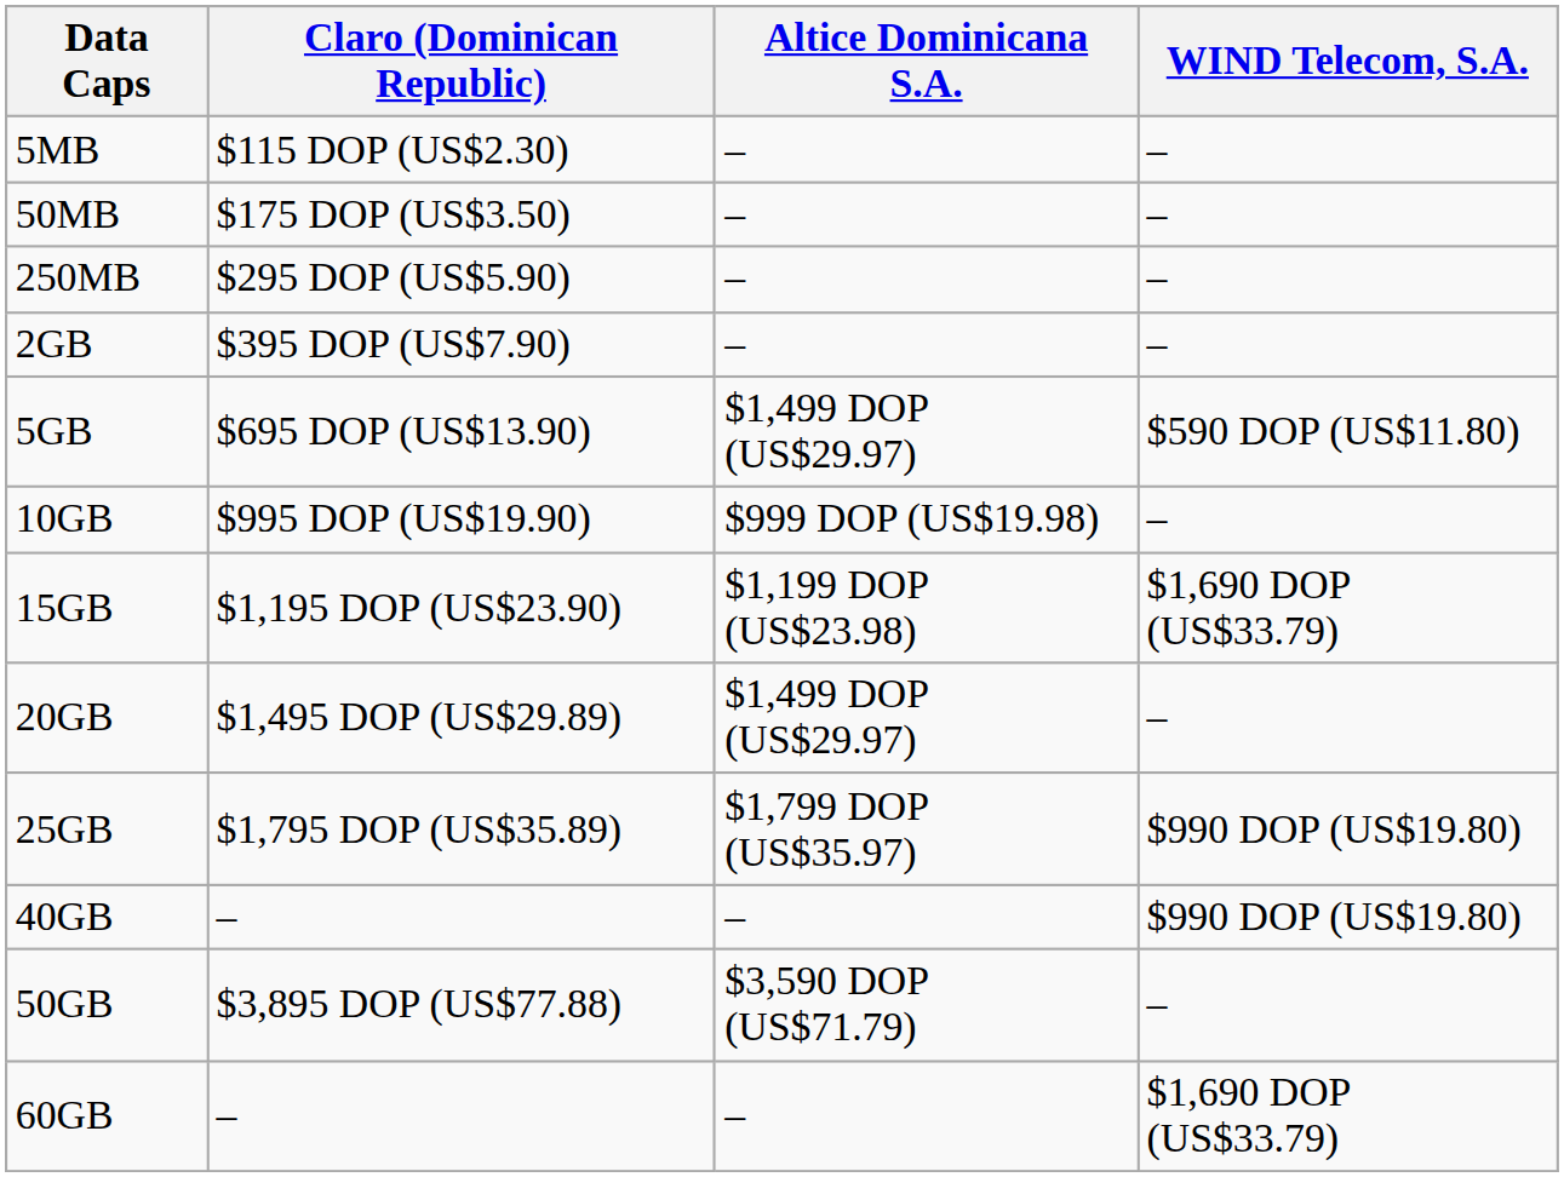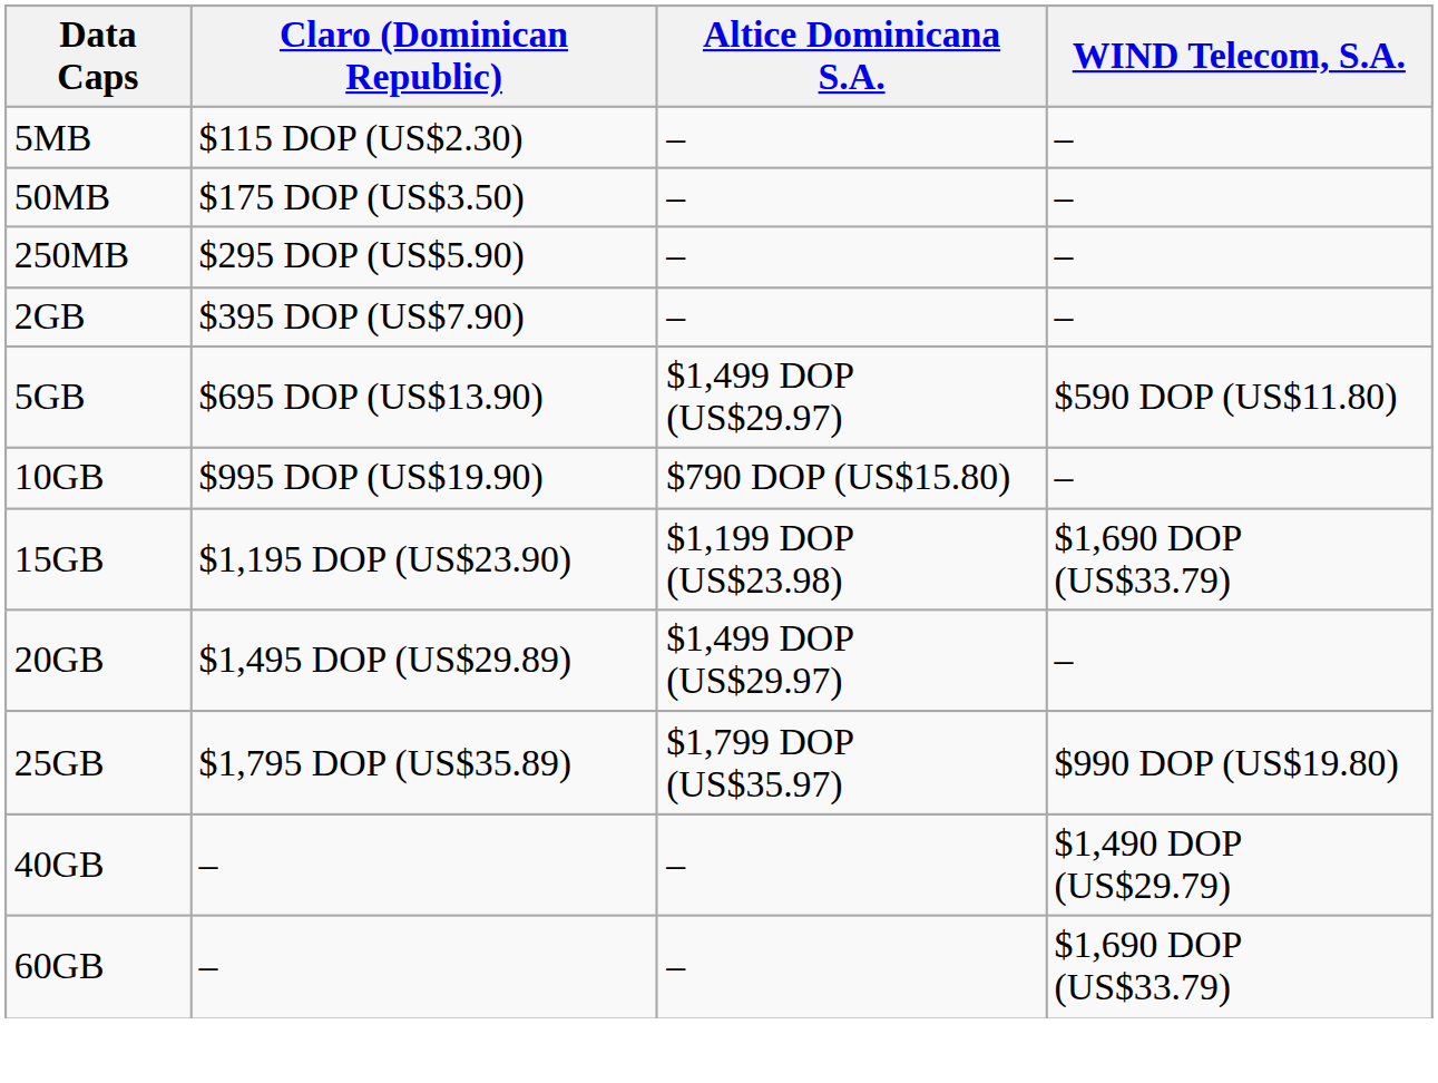 <table class="wikitable">
 <tr>
 <th>Data Caps</th>
 <th><a href='#'>Claro (Dominican Republic)</a></th>
 <th><a href='#'>Altice Dominicana S.A.</a></th>
 <th><a href='#'>WIND Telecom, S.A.</a></th>
 </tr>
 <tr>
 <td>5MB</td>
 <td>$115 DOP (US$2.30)</td>
 <td>–</td>
 <td>–</td>
 </tr>
 <tr>
 <td>50MB</td>
 <td>$175 DOP (US$3.50)</td>
 <td>–</td>
 <td>–</td>
 </tr>
 <tr>
 <td>250MB</td>
 <td>$295 DOP (US$5.90)</td>
 <td>–</td>
 <td>–</td>
 </tr>
 <tr>
 <td>2GB</td>
 <td>$395 DOP (US$7.90)</td>
 <td>–</td>
 <td>–</td>
 </tr>
 <tr>
 <td>5GB</td>
 <td>$695 DOP (US$13.90)</td>
 <td>$1,499 DOP (US$29.97)</td>
 <td>$590 DOP (US$11.80)</td>
 </tr>
 <tr>
 <td>10GB</td>
 <td>$995 DOP (US$19.90)</td>
-<td>$999 DOP (US$19.98)</td>
+<td>$790 DOP (US$15.80)</td>
 <td>–</td>
 </tr>
 <tr>
 <td>15GB</td>
 <td>$1,195 DOP (US$23.90)</td>
 <td>$1,199 DOP (US$23.98)</td>
 <td>$1,690 DOP (US$33.79)</td>
 </tr>
 <tr>
 <td>20GB</td>
 <td>$1,495 DOP (US$29.89)</td>
 <td>$1,499 DOP (US$29.97)</td>
 <td>–</td>
 </tr>
 <tr>
 <td>25GB</td>
 <td>$1,795 DOP (US$35.89)</td>
 <td>$1,799 DOP (US$35.97)</td>
 <td>$990 DOP (US$19.80)</td>
 </tr>
 <tr>
 <td>40GB</td>
 <td>–</td>
 <td>–</td>
-<td>$990 DOP (US$19.80)</td>
-</tr>
-<tr>
-<td>50GB</td>
-<td>$3,895 DOP (US$77.88)</td>
-<td>$3,590 DOP (US$71.79)</td>
-<td>–</td>
+<td>$1,490 DOP (US$29.79)</td>
 </tr>
 <tr>
 <td>60GB</td>
 <td>–</td>
 <td>–</td>
 <td>$1,690 DOP (US$33.79)</td>
 </tr>
 </table>
